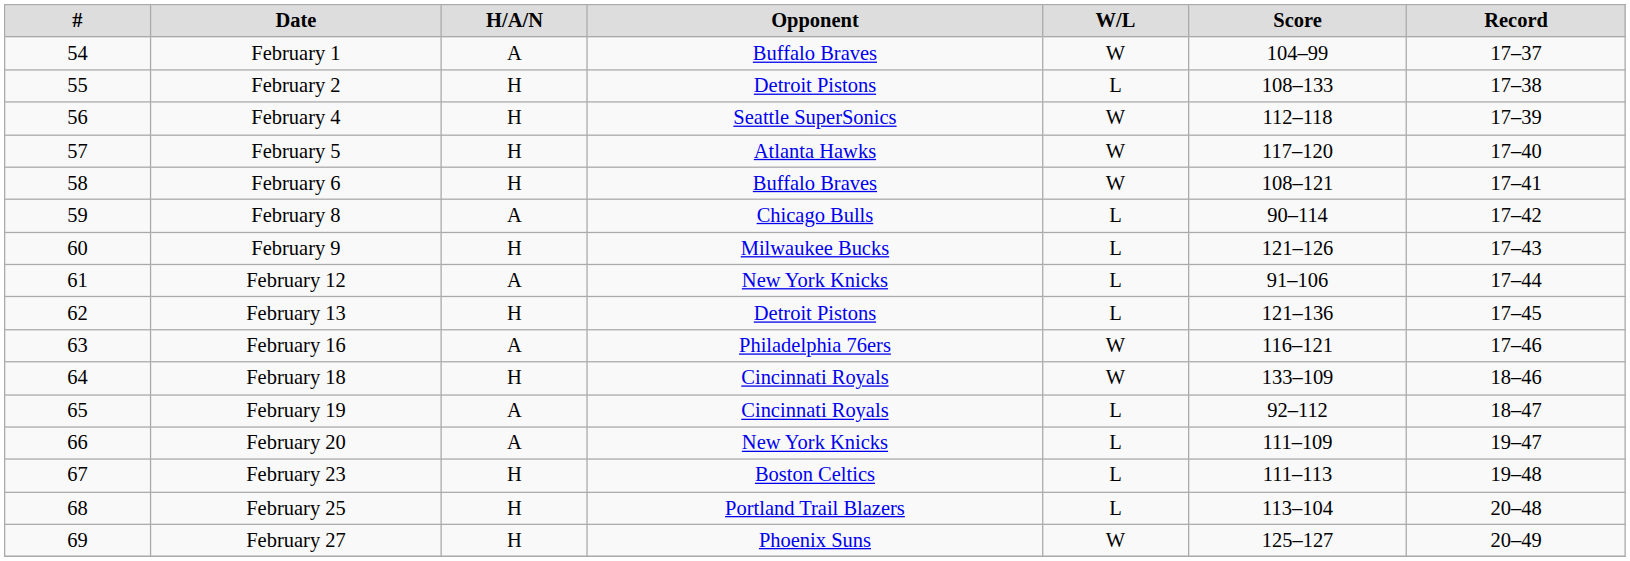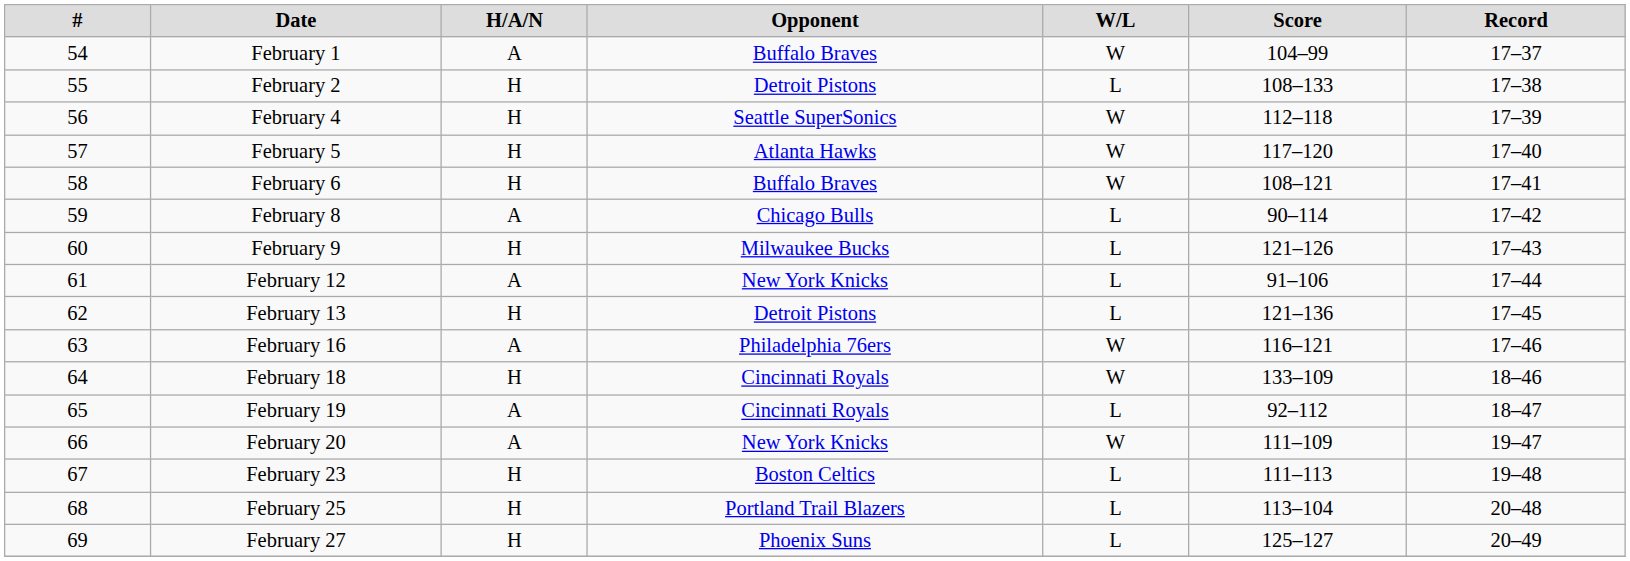 <table class="wikitable" width="80%">
 <tr>
 <th style="background:#dddddd;" width="8%">#</th>
 <th style="background:#dddddd;" width="16%">Date</th>
 <th style="background:#dddddd;" width="8%">H/A/N</th>
 <th style="background:#dddddd;" width="25%">Opponent</th>
 <th style="background:#dddddd;" width="8%">W/L</th>
 <th style="background:#dddddd;" width="12%">Score</th>
 <th style="background:#dddddd;" width="12%">Record</th>
 </tr>
 <tr align="center"    bgcolor="">
 <td>54</td>
 <td>February 1</td>
 <td>A</td>
 <td><a href='#'>Buffalo Braves</a></td>
 <td>W</td>
 <td>104–99</td>
 <td>17–37</td>
 </tr>
 <tr align="center"    bgcolor="">
 <td>55</td>
 <td>February 2</td>
 <td>H</td>
 <td><a href='#'>Detroit Pistons</a></td>
 <td>L</td>
 <td>108–133</td>
 <td>17–38</td>
 </tr>
 <tr align="center"    bgcolor="">
 <td>56</td>
 <td>February 4</td>
 <td>H</td>
 <td><a href='#'>Seattle SuperSonics</a></td>
 <td>W</td>
 <td>112–118</td>
 <td>17–39</td>
 </tr>
 <tr align="center"    bgcolor="">
 <td>57</td>
 <td>February 5</td>
 <td>H</td>
 <td><a href='#'>Atlanta Hawks</a></td>
 <td>W</td>
 <td>117–120</td>
 <td>17–40</td>
 </tr>
 <tr align="center"    bgcolor="">
 <td>58</td>
 <td>February 6</td>
 <td>H</td>
 <td><a href='#'>Buffalo Braves</a></td>
 <td>W</td>
 <td>108–121</td>
 <td>17–41</td>
 </tr>
 <tr align="center"    bgcolor="">
 <td>59</td>
 <td>February 8</td>
 <td>A</td>
 <td><a href='#'>Chicago Bulls</a></td>
 <td>L</td>
 <td>90–114</td>
 <td>17–42</td>
 </tr>
 <tr align="center"    bgcolor="">
 <td>60</td>
 <td>February 9</td>
 <td>H</td>
 <td><a href='#'>Milwaukee Bucks</a></td>
 <td>L</td>
 <td>121–126</td>
 <td>17–43</td>
 </tr>
 <tr align="center"    bgcolor="">
 <td>61</td>
 <td>February 12</td>
 <td>A</td>
 <td><a href='#'>New York Knicks</a></td>
 <td>L</td>
 <td>91–106</td>
 <td>17–44</td>
 </tr>
 <tr align="center"    bgcolor="">
 <td>62</td>
 <td>February 13</td>
 <td>H</td>
 <td><a href='#'>Detroit Pistons</a></td>
 <td>L</td>
 <td>121–136</td>
 <td>17–45</td>
 </tr>
 <tr align="center"    bgcolor="">
 <td>63</td>
 <td>February 16</td>
 <td>A</td>
 <td><a href='#'>Philadelphia 76ers</a></td>
 <td>W</td>
 <td>116–121</td>
 <td>17–46</td>
 </tr>
 <tr align="center"    bgcolor="">
 <td>64</td>
 <td>February 18</td>
 <td>H</td>
 <td><a href='#'>Cincinnati Royals</a></td>
 <td>W</td>
 <td>133–109</td>
 <td>18–46</td>
 </tr>
 <tr align="center"    bgcolor="">
 <td>65</td>
 <td>February 19</td>
 <td>A</td>
 <td><a href='#'>Cincinnati Royals</a></td>
 <td>L</td>
 <td>92–112</td>
 <td>18–47</td>
 </tr>
 <tr align="center"    bgcolor="">
 <td>66</td>
 <td>February 20</td>
 <td>A</td>
 <td><a href='#'>New York Knicks</a></td>
-<td>L</td>
+<td>W</td>
 <td>111–109</td>
 <td>19–47</td>
 </tr>
 <tr align="center"    bgcolor="">
 <td>67</td>
 <td>February 23</td>
 <td>H</td>
 <td><a href='#'>Boston Celtics</a></td>
 <td>L</td>
 <td>111–113</td>
 <td>19–48</td>
 </tr>
 <tr align="center"    bgcolor="">
 <td>68</td>
 <td>February 25</td>
 <td>H</td>
 <td><a href='#'>Portland Trail Blazers</a></td>
 <td>L</td>
 <td>113–104</td>
 <td>20–48</td>
 </tr>
 <tr align="center"    bgcolor="">
 <td>69</td>
 <td>February 27</td>
 <td>H</td>
 <td><a href='#'>Phoenix Suns</a></td>
-<td>W</td>
+<td>L</td>
 <td>125–127</td>
 <td>20–49</td>
 </tr>
 <tr align="center"    bgcolor="">
 </tr>
 </table>
